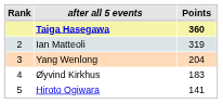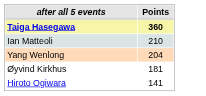 <table cellspacing="1" cellpadding="3" style="border:1px solid #AAAAAA;font-size:86%">
 <tr style="background-color: #E4E4E4;">
-<th style="border-bottom:1px solid #AAAAAA; width: 10px;">Rank</th>
 <th style="border-bottom:1px solid #AAAAAA; width: 200px;"><em>after all 5 events</em></th>
 <th style="border-bottom:1px solid #AAAAAA; width: 50px;">Points</th>
 </tr>
 <tr style="background:#f7f6a8;">
-<td align=center></td>
 <td><strong> <a href='#'>Taiga Hasegawa</a></strong></td>
 <td align=center><strong>360</strong></td>
 </tr>
 <tr style="background:#dce5e5;">
-<td align=center>2</td>
 <td> Ian Matteoli</td>
-<td align=center>319</td>
+<td align=center>210</td>
 </tr>
 <tr style="background:#ffdab9;">
-<td align=center>3</td>
 <td> Yang Wenlong</td>
 <td align=center>204</td>
 </tr>
 <tr>
-<td align=center>4</td>
 <td> Øyvind Kirkhus</td>
-<td align=center>183</td>
+<td align=center>181</td>
 </tr>
 <tr>
-<td align=center>5</td>
 <td> <a href='#'>Hiroto Ogiwara</a></td>
 <td align=center>141</td>
 </tr>
 </table>
